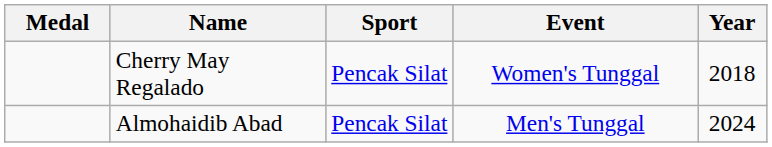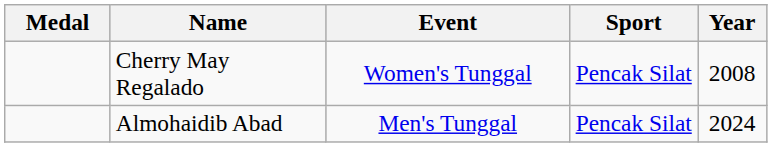 <table class="wikitable"  style="font-size:100%;  text-align:center;">
 <tr>
 <th width="65">Medal</th>
 <th width="140">Name</th>
+<th width="160">Event</th>
 <th width="80">Sport</th>
-<th width="160">Event</th>
 <th width="40">Year</th>
 </tr>
 <tr>
 <td></td>
 <td align=left>Cherry May Regalado</td>
+<td><a href='#'>Women's Tunggal</a></td>
 <td><a href='#'>Pencak Silat</a></td>
-<td><a href='#'>Women's Tunggal</a></td>
-<td>2018</td>
+<td>2008</td>
 </tr>
 <tr>
 <td></td>
 <td align=left>Almohaidib Abad</td>
+<td><a href='#'>Men's Tunggal</a></td>
 <td><a href='#'>Pencak Silat</a></td>
-<td><a href='#'>Men's Tunggal</a></td>
 <td>2024</td>
 </tr>
 </table>
